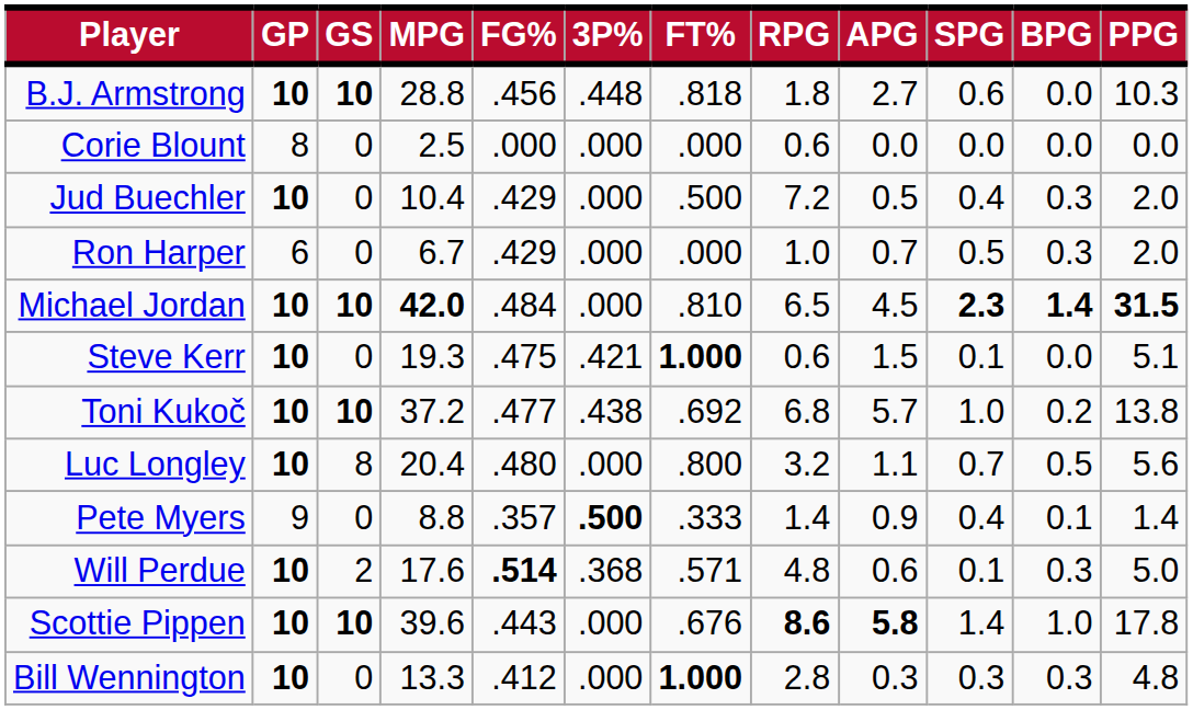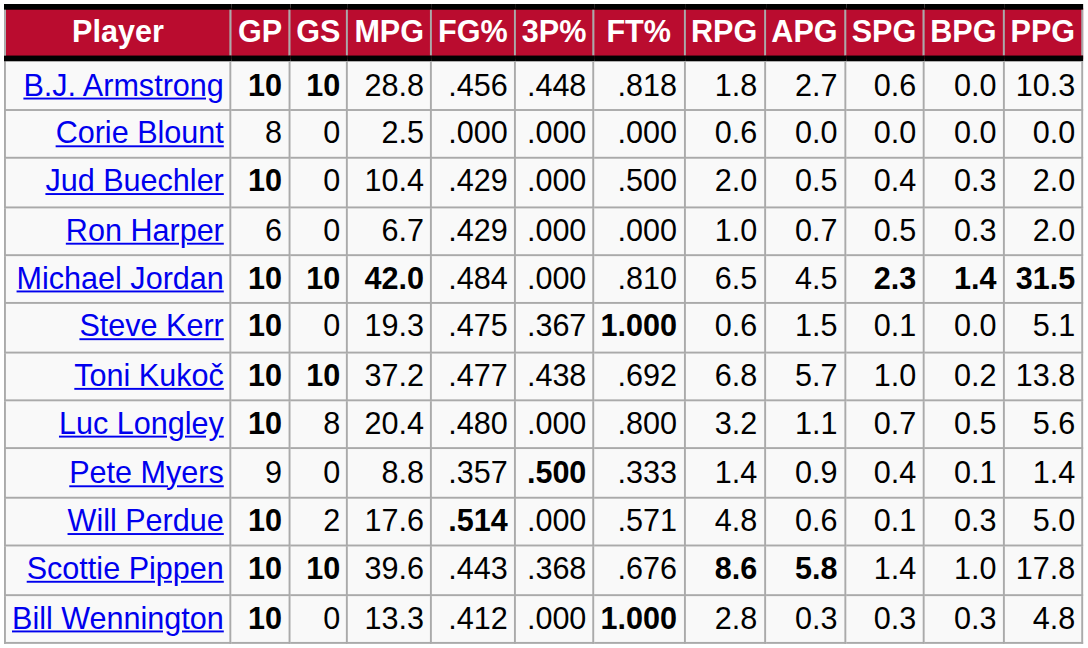 <table class="wikitable sortable" style="text-align:right;">
 <tr>
 <th style="background:#BA0C2F; color:#FFFFFF; border-top:#010101 3px solid; border-bottom:#010101 3px solid;">Player</th>
 <th style="background:#BA0C2F; color:#FFFFFF; border-top:#010101 3px solid; border-bottom:#010101 3px solid;">GP</th>
 <th style="background:#BA0C2F; color:#FFFFFF; border-top:#010101 3px solid; border-bottom:#010101 3px solid;">GS</th>
 <th style="background:#BA0C2F; color:#FFFFFF; border-top:#010101 3px solid; border-bottom:#010101 3px solid;">MPG</th>
 <th style="background:#BA0C2F; color:#FFFFFF; border-top:#010101 3px solid; border-bottom:#010101 3px solid;">FG%</th>
 <th style="background:#BA0C2F; color:#FFFFFF; border-top:#010101 3px solid; border-bottom:#010101 3px solid;">3P%</th>
 <th style="background:#BA0C2F; color:#FFFFFF; border-top:#010101 3px solid; border-bottom:#010101 3px solid;">FT%</th>
 <th style="background:#BA0C2F; color:#FFFFFF; border-top:#010101 3px solid; border-bottom:#010101 3px solid;">RPG</th>
 <th style="background:#BA0C2F; color:#FFFFFF; border-top:#010101 3px solid; border-bottom:#010101 3px solid;">APG</th>
 <th style="background:#BA0C2F; color:#FFFFFF; border-top:#010101 3px solid; border-bottom:#010101 3px solid;">SPG</th>
 <th style="background:#BA0C2F; color:#FFFFFF; border-top:#010101 3px solid; border-bottom:#010101 3px solid;">BPG</th>
 <th style="background:#BA0C2F; color:#FFFFFF; border-top:#010101 3px solid; border-bottom:#010101 3px solid;">PPG</th>
 </tr>
 <tr>
 <td><a href='#'>B.J. Armstrong</a></td>
 <td><strong>10</strong></td>
 <td><strong>10</strong></td>
 <td>28.8</td>
 <td>.456</td>
 <td>.448</td>
 <td>.818</td>
 <td>1.8</td>
 <td>2.7</td>
 <td>0.6</td>
 <td>0.0</td>
 <td>10.3</td>
 </tr>
 <tr>
 <td><a href='#'>Corie Blount</a></td>
 <td>8</td>
 <td>0</td>
 <td>2.5</td>
 <td>.000</td>
 <td>.000</td>
 <td>.000</td>
 <td>0.6</td>
 <td>0.0</td>
 <td>0.0</td>
 <td>0.0</td>
 <td>0.0</td>
 </tr>
 <tr>
 <td><a href='#'>Jud Buechler</a></td>
 <td><strong>10</strong></td>
 <td>0</td>
 <td>10.4</td>
 <td>.429</td>
 <td>.000</td>
 <td>.500</td>
-<td>7.2</td>
+<td>2.0</td>
 <td>0.5</td>
 <td>0.4</td>
 <td>0.3</td>
 <td>2.0</td>
 </tr>
 <tr>
 <td><a href='#'>Ron Harper</a></td>
 <td>6</td>
 <td>0</td>
 <td>6.7</td>
 <td>.429</td>
 <td>.000</td>
 <td>.000</td>
 <td>1.0</td>
 <td>0.7</td>
 <td>0.5</td>
 <td>0.3</td>
 <td>2.0</td>
 </tr>
 <tr>
 <td><a href='#'>Michael Jordan</a></td>
 <td><strong>10</strong></td>
 <td><strong>10</strong></td>
 <td><strong>42.0</strong></td>
 <td>.484</td>
 <td>.000</td>
 <td>.810</td>
 <td>6.5</td>
 <td>4.5</td>
 <td><strong>2.3</strong></td>
 <td><strong>1.4</strong></td>
 <td><strong>31.5</strong></td>
 </tr>
 <tr>
 <td><a href='#'>Steve Kerr</a></td>
 <td><strong>10</strong></td>
 <td>0</td>
 <td>19.3</td>
 <td>.475</td>
-<td>.421</td>
+<td>.367</td>
 <td><strong>1.000</strong></td>
 <td>0.6</td>
 <td>1.5</td>
 <td>0.1</td>
 <td>0.0</td>
 <td>5.1</td>
 </tr>
 <tr>
 <td><a href='#'>Toni Kukoč</a></td>
 <td><strong>10</strong></td>
 <td><strong>10</strong></td>
 <td>37.2</td>
 <td>.477</td>
 <td>.438</td>
 <td>.692</td>
 <td>6.8</td>
 <td>5.7</td>
 <td>1.0</td>
 <td>0.2</td>
 <td>13.8</td>
 </tr>
 <tr>
 <td><a href='#'>Luc Longley</a></td>
 <td><strong>10</strong></td>
 <td>8</td>
 <td>20.4</td>
 <td>.480</td>
 <td>.000</td>
 <td>.800</td>
 <td>3.2</td>
 <td>1.1</td>
 <td>0.7</td>
 <td>0.5</td>
 <td>5.6</td>
 </tr>
 <tr>
 <td><a href='#'>Pete Myers</a></td>
 <td>9</td>
 <td>0</td>
 <td>8.8</td>
 <td>.357</td>
 <td><strong>.500</strong></td>
 <td>.333</td>
 <td>1.4</td>
 <td>0.9</td>
 <td>0.4</td>
 <td>0.1</td>
 <td>1.4</td>
 </tr>
 <tr>
 <td><a href='#'>Will Perdue</a></td>
 <td><strong>10</strong></td>
 <td>2</td>
 <td>17.6</td>
 <td><strong>.514</strong></td>
-<td>.368</td>
+<td>.000</td>
 <td>.571</td>
 <td>4.8</td>
 <td>0.6</td>
 <td>0.1</td>
 <td>0.3</td>
 <td>5.0</td>
 </tr>
 <tr>
 <td><a href='#'>Scottie Pippen</a></td>
 <td><strong>10</strong></td>
 <td><strong>10</strong></td>
 <td>39.6</td>
 <td>.443</td>
-<td>.000</td>
+<td>.368</td>
 <td>.676</td>
 <td><strong>8.6</strong></td>
 <td><strong>5.8</strong></td>
 <td>1.4</td>
 <td>1.0</td>
 <td>17.8</td>
 </tr>
 <tr>
 <td><a href='#'>Bill Wennington</a></td>
 <td><strong>10</strong></td>
 <td>0</td>
 <td>13.3</td>
 <td>.412</td>
 <td>.000</td>
 <td><strong>1.000</strong></td>
 <td>2.8</td>
 <td>0.3</td>
 <td>0.3</td>
 <td>0.3</td>
 <td>4.8</td>
 </tr>
 </table>
